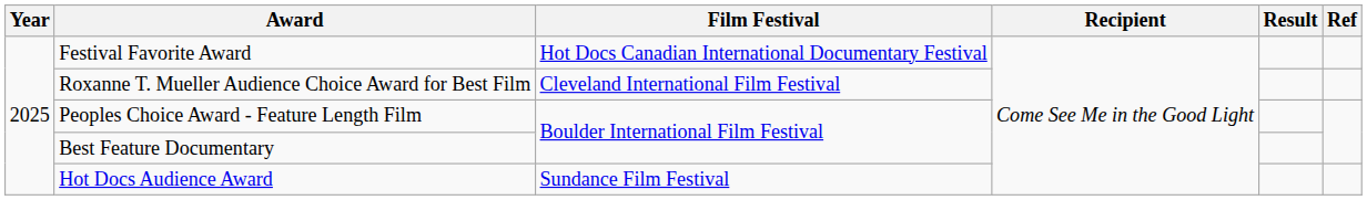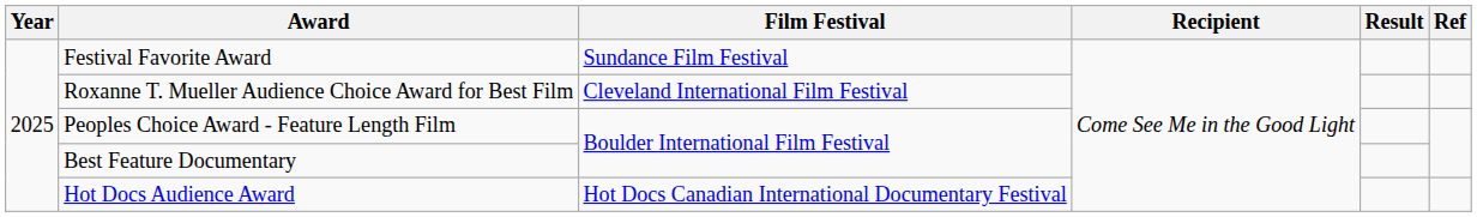 <table class="wikitable sortable">
 <tr>
 <th>Year</th>
 <th>Award</th>
 <th>Film Festival</th>
 <th>Recipient</th>
 <th>Result</th>
 <th>Ref</th>
 </tr>
 <tr>
 <td rowspan="5">2025</td>
 <td>Festival Favorite Award</td>
-<td><a href='#'>Hot Docs Canadian International Documentary Festival</a></td>
+<td><a href='#'>Sundance Film Festival</a></td>
 <td rowspan="5"><em>Come See Me in the Good Light</em></td>
 <td></td>
 <td></td>
 </tr>
 <tr>
 <td>Roxanne T. Mueller Audience Choice Award for Best Film</td>
 <td><a href='#'>Cleveland International Film Festival</a></td>
 <td></td>
 <td></td>
 </tr>
 <tr>
 <td>Peoples Choice Award - Feature Length Film</td>
 <td rowspan="2"><a href='#'>Boulder International Film Festival</a></td>
 <td></td>
 <td rowspan=2></td>
 </tr>
 <tr>
 <td>Best Feature Documentary</td>
 <td></td>
 </tr>
 <tr>
 <td><a href='#'>Hot Docs Audience Award</a></td>
-<td><a href='#'>Sundance Film Festival</a></td>
+<td><a href='#'>Hot Docs Canadian International Documentary Festival</a></td>
 <td></td>
 <td></td>
 </tr>
 </table>
